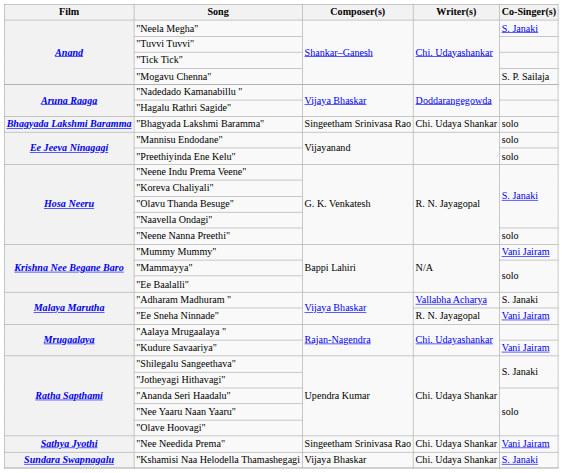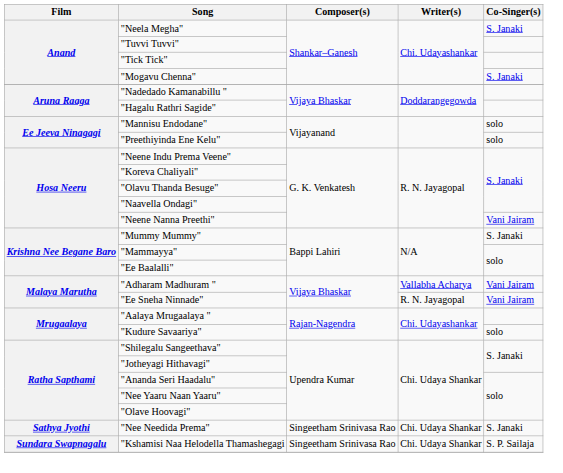 <table class="wikitable">
 <tr>
 <th>Film</th>
 <th>Song</th>
 <th>Composer(s)</th>
 <th>Writer(s)</th>
 <th>Co-Singer(s)</th>
 </tr>
 <tr>
 <th Rowspan=4><em><a href='#'>Anand</a></em></th>
 <td>"Neela Megha"</td>
 <td Rowspan=4><a href='#'>Shankar–Ganesh</a></td>
 <td Rowspan=4><a href='#'>Chi. Udayashankar</a></td>
 <td><a href='#'>S. Janaki</a></td>
 </tr>
 <tr>
 <td>"Tuvvi Tuvvi"</td>
 <td></td>
 </tr>
 <tr>
 <td>"Tick Tick"</td>
 <td></td>
 </tr>
 <tr>
 <td>"Mogavu Chenna"</td>
-<td>S. P. Sailaja</td>
+<td><a href='#'>S. Janaki</a></td>
 </tr>
 <tr>
 </tr>
 <tr>
 <th Rowspan=2><em><a href='#'>Aruna Raaga</a></em></th>
 <td>"Nadedado Kamanabillu "</td>
 <td Rowspan=2><a href='#'>Vijaya Bhaskar</a></td>
 <td Rowspan=2><a href='#'>Doddarangegowda</a></td>
 <td></td>
 </tr>
 <tr>
 <td>"Hagalu Rathri Sagide"</td>
 <td></td>
-</tr>
-<tr>
-<th><em><a href='#'>Bhagyada Lakshmi Baramma</a></em></th>
-<td>"Bhagyada Lakshmi Baramma"</td>
-<td>Singeetham Srinivasa Rao</td>
-<td>Chi. Udaya Shankar</td>
-<td>solo</td>
 </tr>
 <tr>
 <th Rowspan=2><em><a href='#'>Ee Jeeva Ninagagi</a></em></th>
 <td>"Mannisu Endodane"</td>
 <td rowspan=2>Vijayanand</td>
 <td rowspan=2></td>
 <td>solo</td>
 </tr>
 <tr>
 <td>"Preethiyinda Ene Kelu"</td>
 <td>solo</td>
 </tr>
 <tr>
 <th Rowspan=5><em><a href='#'>Hosa Neeru</a></em></th>
 <td>"Neene Indu Prema Veene"</td>
 <td rowspan=5>G. K. Venkatesh</td>
 <td rowspan=5>R. N. Jayagopal</td>
 <td rowspan=4><a href='#'>S. Janaki</a></td>
 </tr>
 <tr>
 <td>"Koreva Chaliyali"</td>
 </tr>
 <tr>
 <td>"Olavu Thanda Besuge"</td>
 </tr>
 <tr>
 <td>"Naavella Ondagi"</td>
 </tr>
 <tr>
 <td>"Neene Nanna Preethi"</td>
-<td>solo</td>
+<td><a href='#'>Vani Jairam</a></td>
 </tr>
 <tr>
 <th Rowspan=3><em><a href='#'>Krishna Nee Begane Baro</a></em></th>
 <td>"Mummy Mummy"</td>
 <td rowspan=3>Bappi Lahiri</td>
 <td rowspan=3>N/A</td>
-<td><a href='#'>Vani Jairam</a></td>
+<td>S. Janaki</td>
 </tr>
 <tr>
 <td>"Mammayya"</td>
 <td rowspan=2>solo</td>
 </tr>
 <tr>
 <td>"Ee Baalalli"</td>
 </tr>
 <tr>
 <th Rowspan=2><em><a href='#'>Malaya Marutha</a></em></th>
 <td>"Adharam Madhuram "</td>
 <td Rowspan=2><a href='#'>Vijaya Bhaskar</a></td>
 <td><a href='#'>Vallabha Acharya</a></td>
-<td>S. Janaki</td>
+<td><a href='#'>Vani Jairam</a></td>
 </tr>
 <tr>
 <td>"Ee Sneha Ninnade"</td>
 <td>R. N. Jayagopal</td>
 <td><a href='#'>Vani Jairam</a></td>
 </tr>
 <tr>
 <th Rowspan=2><em><a href='#'>Mrugaalaya</a></em></th>
 <td>"Aalaya Mrugaalaya "</td>
 <td Rowspan=2><a href='#'>Rajan-Nagendra</a></td>
 <td Rowspan=2><a href='#'>Chi. Udayashankar</a></td>
 <td></td>
 </tr>
 <tr>
 <td>"Kudure Savaariya"</td>
-<td><a href='#'>Vani Jairam</a></td>
+<td>solo</td>
 </tr>
 <tr>
 <th Rowspan=5><em><a href='#'>Ratha Sapthami</a></em></th>
 <td>"Shilegalu Sangeethava"</td>
 <td rowspan=5>Upendra Kumar</td>
 <td rowspan=5>Chi. Udaya Shankar</td>
 <td rowspan=2>S. Janaki</td>
 </tr>
 <tr>
 <td>"Jotheyagi Hithavagi"</td>
 </tr>
 <tr>
 <td>"Ananda Seri Haadalu"</td>
 <td rowspan=3>solo</td>
 </tr>
 <tr>
 <td>"Nee Yaaru Naan Yaaru"</td>
 </tr>
 <tr>
 <td>"Olave Hoovagi"</td>
 </tr>
 <tr>
 <th><em><a href='#'>Sathya Jyothi</a></em></th>
 <td>"Nee Needida Prema"</td>
 <td>Singeetham Srinivasa Rao</td>
 <td>Chi. Udaya Shankar</td>
-<td><a href='#'>Vani Jairam</a></td>
+<td>S. Janaki</td>
 </tr>
 <tr>
 <th><em><a href='#'>Sundara Swapnagalu</a></em></th>
 <td>"Kshamisi Naa Helodella Thamashegagi</td>
-<td>Vijaya Bhaskar</td>
+<td>Singeetham Srinivasa Rao</td>
 <td>Chi. Udaya Shankar</td>
-<td><a href='#'>S. Janaki</a></td>
+<td>S. P. Sailaja</td>
 </tr>
 <tr>
 </tr>
 </table>
